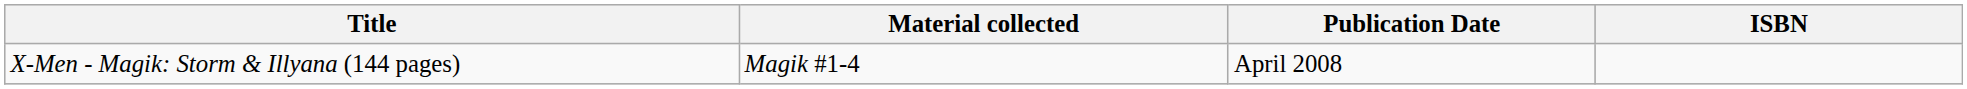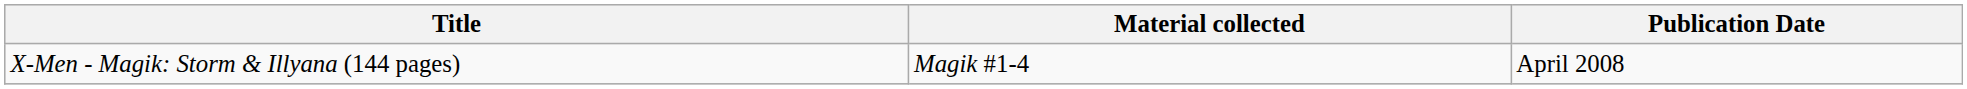 <table class="wikitable" style="text-align:left;" width="100%">
 <tr>
 <th width=30%>Title</th>
 <th width=20%>Material collected</th>
 <th width=15%>Publication Date</th>
-<th width=15%>ISBN</th>
 </tr>
 <tr>
 <td><em>X-Men - Magik: Storm & Illyana</em> (144 pages)</td>
 <td><em>Magik</em> #1-4</td>
 <td>April 2008</td>
-<td></td>
 </tr>
 </table>
